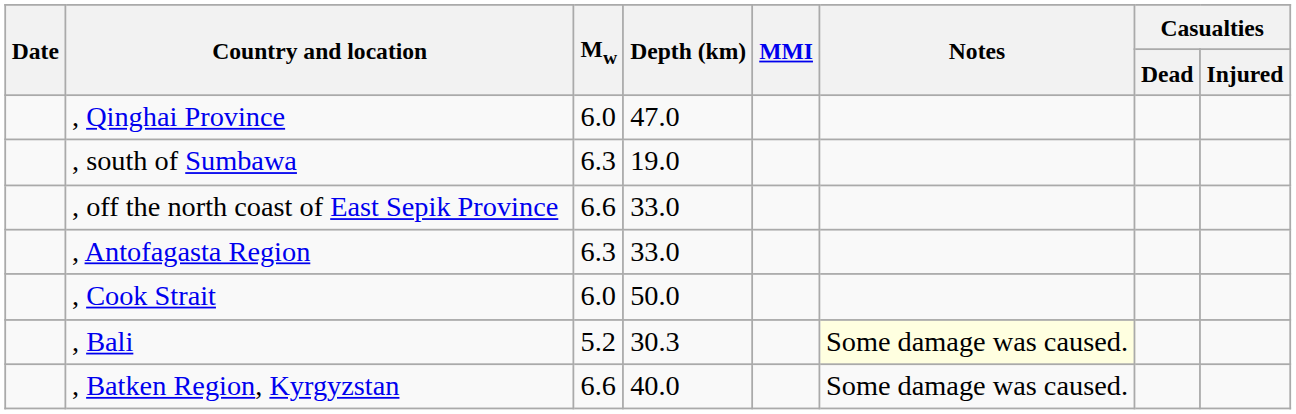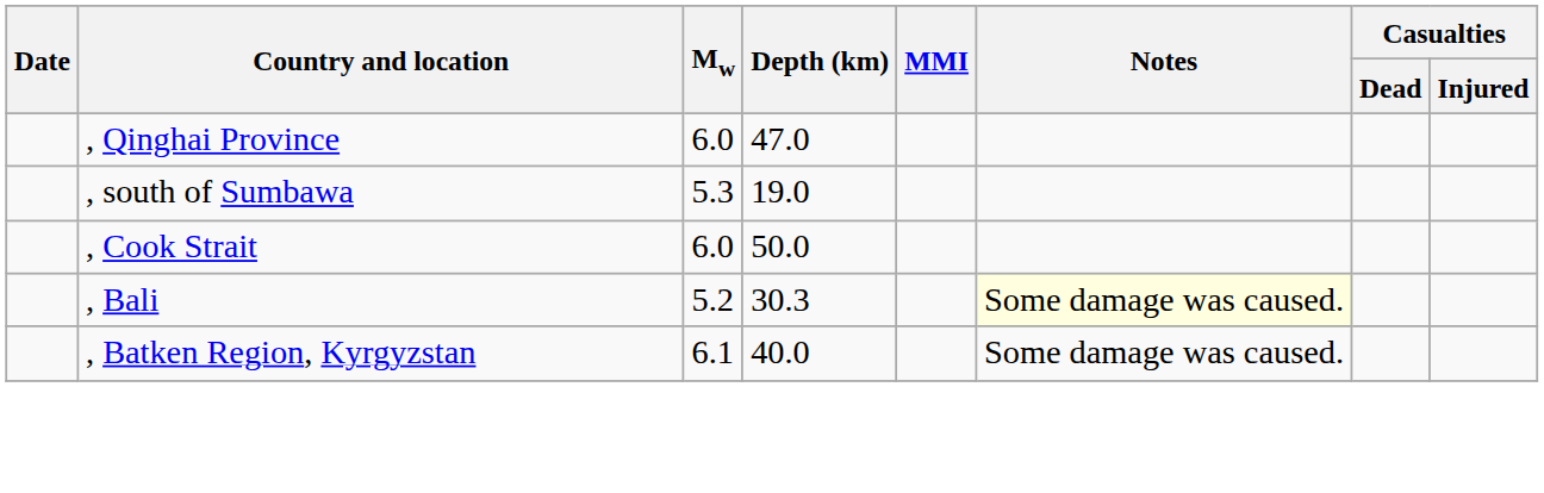 <table class="wikitable sortable sort-under" style="border:1px black; margin-left:1em;">
 <tr>
 <th rowspan="2"><small>Date</small></th>
 <th rowspan="2" style="width: 280px"><small>Country and location</small></th>
 <th rowspan="2"><small>M<sub>w</sub></small></th>
 <th rowspan="2"><small>Depth (km)</small></th>
 <th rowspan="2"><small><a href='#'>MMI</a></small></th>
 <th rowspan="2" class="unsortable"><small>Notes</small></th>
 <th colspan="2"><small>Casualties</small></th>
 </tr>
 <tr>
 <th><small>Dead</small></th>
 <th><small>Injured</small></th>
 </tr>
 <tr>
 <td></td>
 <td>, <a href='#'>Qinghai Province</a></td>
 <td>6.0</td>
 <td>47.0</td>
 <td></td>
 <td></td>
 <td></td>
 <td></td>
 </tr>
 <tr>
 <td></td>
 <td>, south of <a href='#'>Sumbawa</a></td>
-<td>6.3</td>
+<td>5.3</td>
 <td>19.0</td>
-<td></td>
-<td></td>
-<td></td>
-<td></td>
-</tr>
-<tr>
-<td></td>
-<td>, off the north coast of <a href='#'>East Sepik Province</a></td>
-<td>6.6</td>
-<td>33.0</td>
-<td></td>
-<td></td>
-<td></td>
-<td></td>
-</tr>
-<tr>
-<td></td>
-<td>, <a href='#'>Antofagasta Region</a></td>
-<td>6.3</td>
-<td>33.0</td>
 <td></td>
 <td></td>
 <td></td>
 <td></td>
 </tr>
 <tr>
 <td></td>
 <td>, <a href='#'>Cook Strait</a></td>
 <td>6.0</td>
 <td>50.0</td>
 <td></td>
 <td></td>
 <td></td>
 <td></td>
 </tr>
 <tr>
 <td></td>
 <td>, <a href='#'>Bali</a></td>
 <td>5.2</td>
 <td>30.3</td>
 <td></td>
 <td style="background: lightyellow;">Some damage was caused.</td>
 <td></td>
 <td></td>
 </tr>
 <tr>
 <td></td>
 <td>, <a href='#'>Batken Region</a>, <a href='#'>Kyrgyzstan</a></td>
-<td>6.6</td>
+<td>6.1</td>
 <td>40.0</td>
 <td></td>
 <td>Some damage was caused.</td>
 <td></td>
 <td></td>
 </tr>
 </table>
